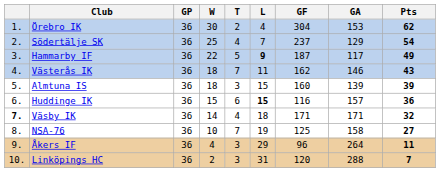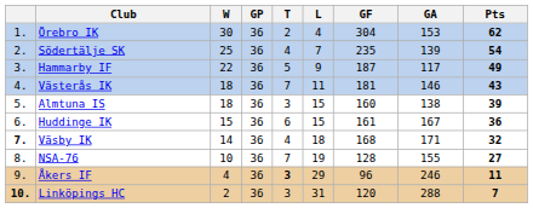 <table class="wikitable">
 <tr>
 <th width="30"></th>
 <th width="200">Club</th>
+<th width="30">W</th>
 <th width="30">GP</th>
-<th width="30">W</th>
 <th width="30">T</th>
 <th width="30">L</th>
 <th width="70">GF</th>
 <th width="70">GA</th>
 <th width="70">Pts</th>
 </tr>
 <tr bgcolor="#BCD2EE" align="center">
 <td>1.</td>
 <td align="left"><a href='#'>Örebro IK</a></td>
+<td>30</td>
 <td>36</td>
-<td>30</td>
 <td>2</td>
 <td>4</td>
 <td>304</td>
 <td>153</td>
 <td><strong>62</strong></td>
 </tr>
 <tr bgcolor="#BCD2EE" align="center">
 <td>2.</td>
 <td align="left"><a href='#'>Södertälje SK</a></td>
+<td>25</td>
 <td>36</td>
-<td>25</td>
 <td>4</td>
 <td>7</td>
-<td>237</td>
-<td>129</td>
+<td>235</td>
+<td>139</td>
 <td><strong>54</strong></td>
 </tr>
 <tr bgcolor="#BCD2EE" align="center">
 <td>3.</td>
 <td align="left"><a href='#'>Hammarby IF</a></td>
+<td>22</td>
 <td>36</td>
-<td>22</td>
 <td>5</td>
-<td><strong>9</strong></td>
+<td>9</td>
 <td>187</td>
 <td>117</td>
 <td><strong>49</strong></td>
 </tr>
 <tr bgcolor="#BCD2EE" align="center">
 <td>4.</td>
 <td align="left"><a href='#'>Västerås IK</a></td>
+<td>18</td>
 <td>36</td>
-<td>18</td>
 <td>7</td>
 <td>11</td>
-<td>162</td>
+<td>181</td>
 <td>146</td>
 <td><strong>43</strong></td>
 </tr>
 <tr bgcolor="#FFFFFF" align="center">
 <td>5.</td>
 <td align="left"><a href='#'>Almtuna IS</a></td>
+<td>18</td>
 <td>36</td>
-<td>18</td>
 <td>3</td>
 <td>15</td>
 <td>160</td>
-<td>139</td>
+<td>138</td>
 <td><strong>39</strong></td>
 </tr>
 <tr bgcolor="#FFFFFF" align="center">
 <td>6.</td>
 <td align="left"><a href='#'>Huddinge IK</a></td>
+<td>15</td>
 <td>36</td>
+<td>6</td>
 <td>15</td>
-<td>6</td>
-<td><strong>15</strong></td>
-<td>116</td>
-<td>157</td>
+<td>161</td>
+<td>167</td>
 <td><strong>36</strong></td>
 </tr>
 <tr bgcolor="#FFFFFF" align="center">
 <td><strong>7.</strong></td>
 <td align="left"><a href='#'>Väsby IK</a></td>
+<td>14</td>
 <td>36</td>
-<td>14</td>
 <td>4</td>
 <td>18</td>
-<td>171</td>
+<td>168</td>
 <td>171</td>
 <td><strong>32</strong></td>
 </tr>
 <tr bgcolor="#FFFFFF" align="center">
 <td>8.</td>
 <td align="left"><a href='#'>NSA-76</a></td>
+<td>10</td>
 <td>36</td>
-<td>10</td>
 <td>7</td>
 <td>19</td>
-<td>125</td>
-<td>158</td>
+<td>128</td>
+<td>155</td>
 <td><strong>27</strong></td>
 </tr>
 <tr bgcolor="#EECFA1" align="center">
 <td>9.</td>
 <td align="left"><a href='#'>Åkers IF</a></td>
+<td>4</td>
 <td>36</td>
-<td>4</td>
-<td>3</td>
+<td><strong>3</strong></td>
 <td>29</td>
 <td>96</td>
-<td>264</td>
+<td>246</td>
 <td><strong>11</strong></td>
 </tr>
 <tr bgcolor="#EECFA1" align="center">
-<td>10.</td>
+<td><strong>10.</strong></td>
 <td align="left"><a href='#'>Linköpings HC</a></td>
+<td>2</td>
 <td>36</td>
-<td>2</td>
 <td>3</td>
 <td>31</td>
 <td>120</td>
 <td>288</td>
 <td><strong>7</strong></td>
 </tr>
 </table>
